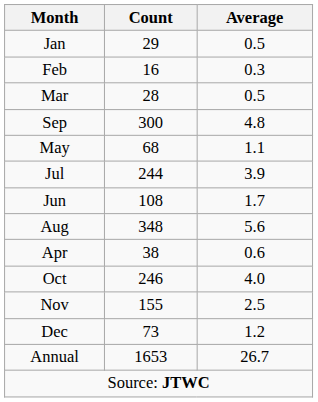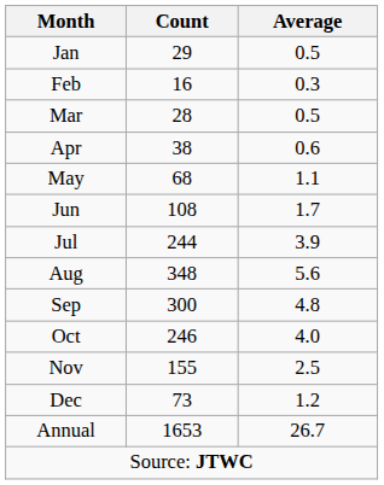 <table class="wikitable" style="width:300px; text-align:center; margin:0 1em; float:right">
 <tr>
 <th>Month</th>
 <th>Count</th>
 <th>Average</th>
 </tr>
 <tr>
 <td>Jan</td>
 <td>29</td>
 <td>0.5</td>
 </tr>
 <tr>
 <td>Feb</td>
 <td>16</td>
 <td>0.3</td>
 </tr>
 <tr>
 <td>Mar</td>
 <td>28</td>
 <td>0.5</td>
 </tr>
 <tr>
-<td>Sep</td>
-<td>300</td>
-<td>4.8</td>
+<td>Apr</td>
+<td>38</td>
+<td>0.6</td>
 </tr>
 <tr>
 <td>May</td>
 <td>68</td>
 <td>1.1</td>
 </tr>
 <tr>
+<td>Jun</td>
+<td>108</td>
+<td>1.7</td>
+</tr>
+<tr>
 <td>Jul</td>
 <td>244</td>
 <td>3.9</td>
-</tr>
-<tr>
-<td>Jun</td>
-<td>108</td>
-<td>1.7</td>
 </tr>
 <tr>
 <td>Aug</td>
 <td>348</td>
 <td>5.6</td>
 </tr>
 <tr>
-<td>Apr</td>
-<td>38</td>
-<td>0.6</td>
+<td>Sep</td>
+<td>300</td>
+<td>4.8</td>
 </tr>
 <tr>
 <td>Oct</td>
 <td>246</td>
 <td>4.0</td>
 </tr>
 <tr>
 <td>Nov</td>
 <td>155</td>
 <td>2.5</td>
 </tr>
 <tr>
 <td>Dec</td>
 <td>73</td>
 <td>1.2</td>
 </tr>
 <tr>
 <td>Annual</td>
 <td>1653</td>
 <td>26.7</td>
 </tr>
 <tr>
 <td colspan="3" style="text-align:center;">Source: <strong>JTWC</strong></td>
 </tr>
 </table>
